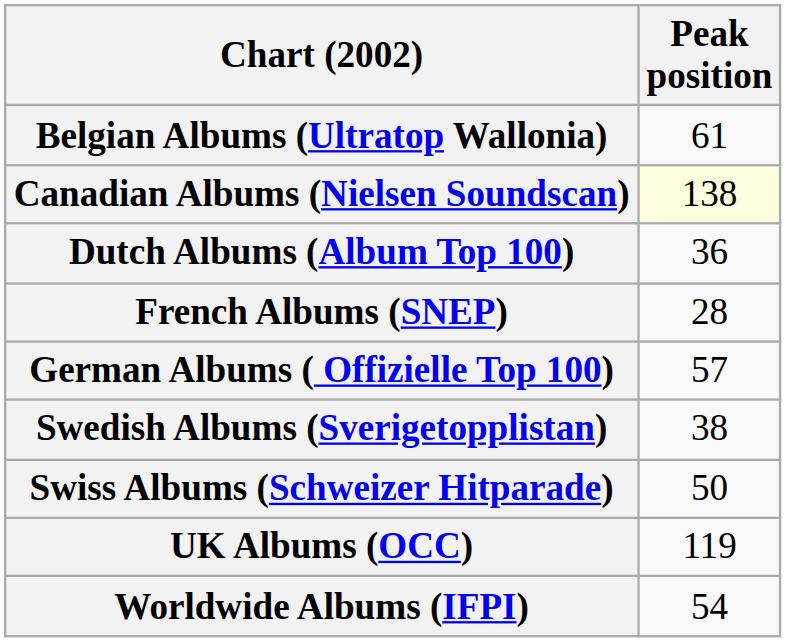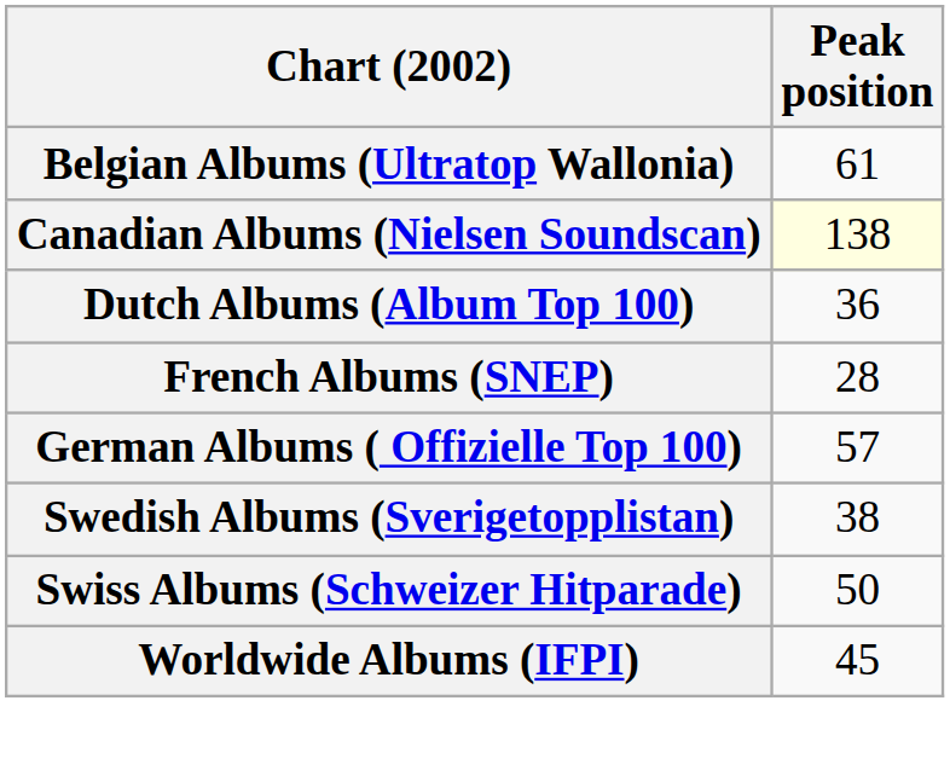 <table class="wikitable sortable plainrowheaders">
 <tr>
 <th>Chart (2002)</th>
 <th>Peak<br>position</th>
 </tr>
 <tr>
 <th scope="row">Belgian Albums (<a href='#'>Ultratop</a> Wallonia)</th>
 <td align="center">61</td>
 </tr>
 <tr>
 <th scope="row">Canadian Albums (<a href='#'>Nielsen Soundscan</a>)</th>
 <td align="center" style="background: lightyellow;">138</td>
 </tr>
 <tr>
 <th scope="row">Dutch Albums (<a href='#'>Album Top 100</a>)</th>
 <td align="center">36</td>
 </tr>
 <tr>
 <th scope="row">French Albums (<a href='#'>SNEP</a>)</th>
 <td align="center">28</td>
 </tr>
 <tr>
 <th scope="row">German Albums (<a href='#'> Offizielle Top 100</a>)</th>
 <td align="center">57</td>
 </tr>
 <tr>
 <th scope="row">Swedish Albums (<a href='#'>Sverigetopplistan</a>)</th>
 <td align="center">38</td>
 </tr>
 <tr>
 <th scope="row">Swiss Albums (<a href='#'>Schweizer Hitparade</a>)</th>
 <td align="center">50</td>
 </tr>
 <tr>
-<th scope="row">UK Albums (<a href='#'>OCC</a>)</th>
-<td align="center">119</td>
-</tr>
-<tr>
 <th scope="row">Worldwide Albums (<a href='#'>IFPI</a>)</th>
-<td align="center">54</td>
+<td align="center">45</td>
 </tr>
 </table>
